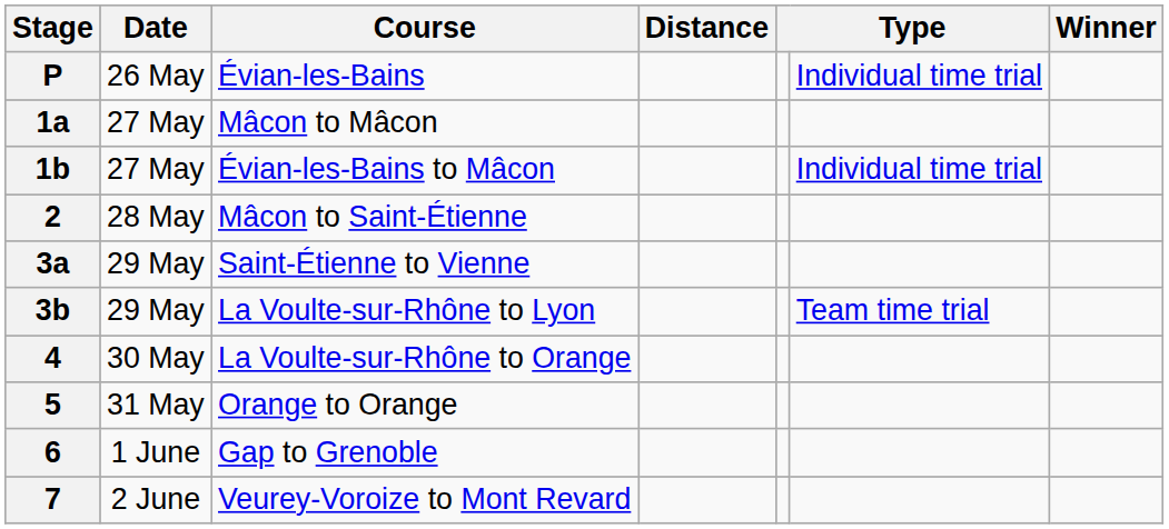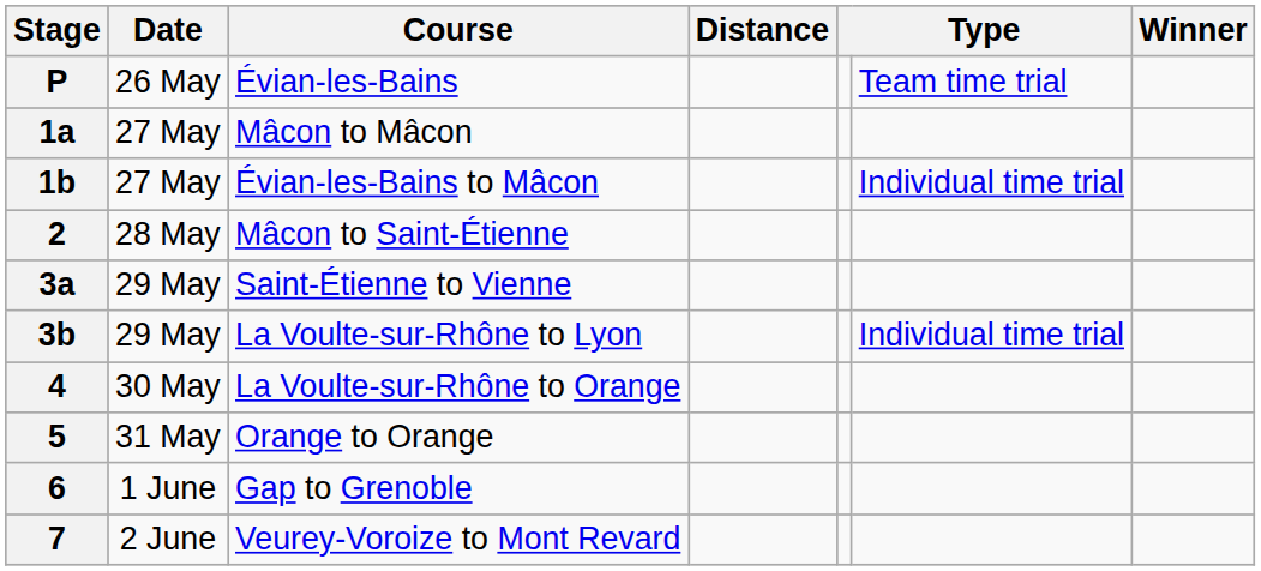 <table class="wikitable">
 <tr>
 <th>Stage</th>
 <th>Date</th>
 <th>Course</th>
 <th>Distance</th>
 <th scope="col" colspan="2">Type</th>
 <th>Winner</th>
 </tr>
 <tr>
 <th scope="row" style="text-align:center;">P</th>
 <td style="text-align:center;">26 May</td>
 <td><a href='#'>Évian-les-Bains</a></td>
 <td style="text-align:center;"></td>
 <td></td>
-<td><a href='#'>Individual time trial</a></td>
+<td><a href='#'>Team time trial</a></td>
 <td></td>
 </tr>
 <tr>
 <th scope="row" style="text-align:center;">1a</th>
 <td style="text-align:center;">27 May</td>
 <td><a href='#'>Mâcon</a> to Mâcon</td>
 <td style="text-align:center;"></td>
 <td></td>
 <td></td>
 <td></td>
 </tr>
 <tr>
 <th scope="row" style="text-align:center;">1b</th>
 <td style="text-align:center;">27 May</td>
 <td><a href='#'>Évian-les-Bains</a> to <a href='#'>Mâcon</a></td>
 <td style="text-align:center;"></td>
 <td></td>
 <td><a href='#'>Individual time trial</a></td>
 <td></td>
 </tr>
 <tr>
 <th scope="row" style="text-align:center;">2</th>
 <td style="text-align:center;">28 May</td>
 <td><a href='#'>Mâcon</a> to <a href='#'>Saint-Étienne</a></td>
 <td style="text-align:center;"></td>
 <td></td>
 <td></td>
 <td></td>
 </tr>
 <tr>
 <th scope="row" style="text-align:center;">3a</th>
 <td style="text-align:center;">29 May</td>
 <td><a href='#'>Saint-Étienne</a> to <a href='#'>Vienne</a></td>
 <td style="text-align:center;"></td>
 <td></td>
 <td></td>
 <td></td>
 </tr>
 <tr>
 <th scope="row" style="text-align:center;">3b</th>
 <td style="text-align:center;">29 May</td>
 <td><a href='#'>La Voulte-sur-Rhône</a> to <a href='#'>Lyon</a></td>
 <td style="text-align:center;"></td>
 <td></td>
-<td><a href='#'>Team time trial</a></td>
+<td><a href='#'>Individual time trial</a></td>
 <td></td>
 </tr>
 <tr>
 <th scope="row" style="text-align:center;">4</th>
 <td style="text-align:center;">30 May</td>
 <td><a href='#'>La Voulte-sur-Rhône</a> to <a href='#'>Orange</a></td>
 <td style="text-align:center;"></td>
 <td></td>
 <td></td>
 <td></td>
 </tr>
 <tr>
 <th scope="row" style="text-align:center;">5</th>
 <td style="text-align:center;">31 May</td>
 <td><a href='#'>Orange</a> to Orange</td>
 <td style="text-align:center;"></td>
 <td></td>
 <td></td>
 <td></td>
 </tr>
 <tr>
 <th scope="row" style="text-align:center;">6</th>
 <td style="text-align:center;">1 June</td>
 <td><a href='#'>Gap</a> to <a href='#'>Grenoble</a></td>
 <td style="text-align:center;"></td>
 <td></td>
 <td></td>
 <td></td>
 </tr>
 <tr>
 <th scope="row" style="text-align:center;">7</th>
 <td style="text-align:center;">2 June</td>
 <td><a href='#'>Veurey-Voroize</a> to <a href='#'>Mont Revard</a></td>
 <td style="text-align:center;"></td>
 <td></td>
 <td></td>
 <td></td>
 </tr>
 </table>
